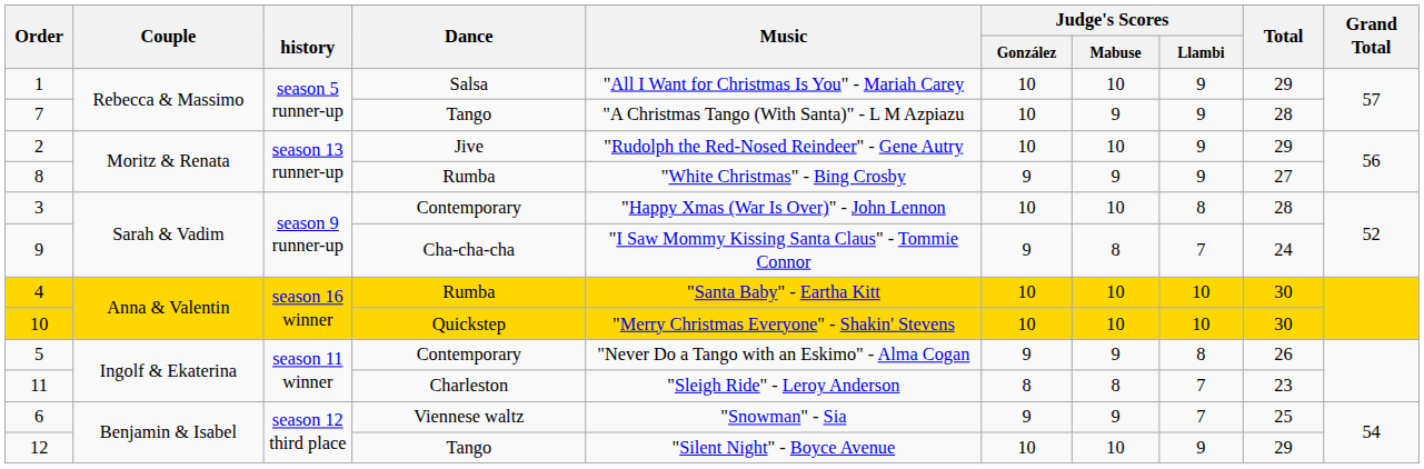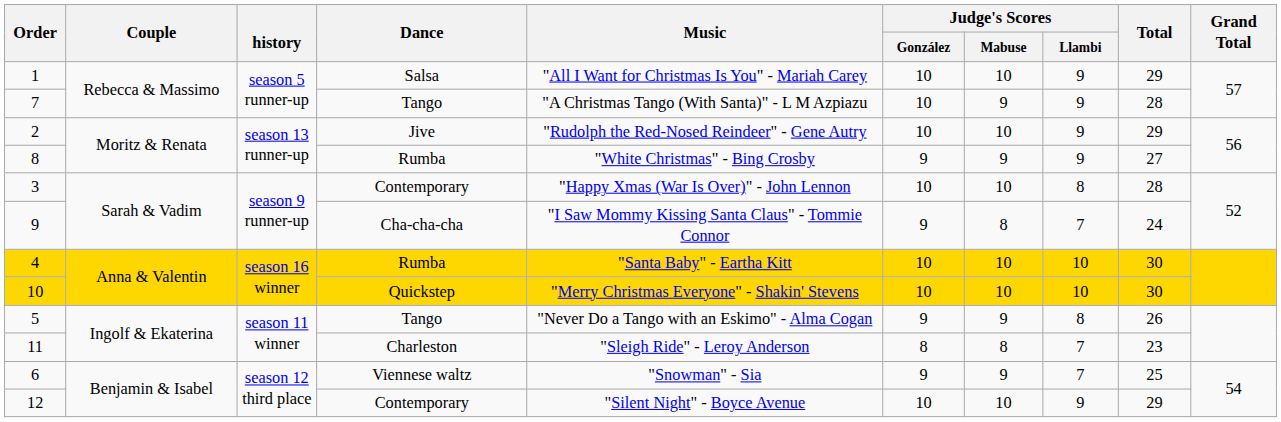 <table class="wikitable center sortable" style="text-align:center; font-size:100%; line-height:20px;">
 <tr>
 <th rowspan="2" style="width: 4em">Order</th>
 <th rowspan="2" style="width: 17em">Couple</th>
 <th rowspan="2" style="width: 6em"><br>history</th>
 <th rowspan="2" style="width: 20em">Dance</th>
 <th rowspan="2" style="width: 40em">Music</th>
 <th colspan="3">Judge's Scores</th>
 <th rowspan="2" style="width: 6em">Total</th>
 <th rowspan="2" style="width: 7em">Grand Total</th>
 </tr>
 <tr>
 <th style="width: 6em"><small>González</small></th>
 <th style="width: 6em"><small>Mabuse</small></th>
 <th style="width: 6em"><small>Llambi</small></th>
 </tr>
 <tr>
 <td>1</td>
 <td rowspan="2">Rebecca & Massimo</td>
 <td rowspan="2"><a href='#'>season 5</a> runner-up</td>
 <td>Salsa</td>
 <td>"<a href='#'>All I Want for Christmas Is You</a>" - <a href='#'>Mariah Carey</a></td>
 <td>10</td>
 <td>10</td>
 <td>9</td>
 <td>29</td>
 <td rowspan="2">57</td>
 </tr>
 <tr>
 <td>7</td>
 <td>Tango</td>
 <td>"A Christmas Tango (With Santa)" - L M Azpiazu</td>
 <td>10</td>
 <td>9</td>
 <td>9</td>
 <td>28</td>
 </tr>
 <tr>
 <td>2</td>
 <td rowspan="2">Moritz & Renata</td>
 <td rowspan="2"><a href='#'>season 13</a> runner-up</td>
 <td>Jive</td>
 <td>"<a href='#'>Rudolph the Red-Nosed Reindeer</a>" - <a href='#'>Gene Autry</a></td>
 <td>10</td>
 <td>10</td>
 <td>9</td>
 <td>29</td>
 <td rowspan="2">56</td>
 </tr>
 <tr>
 <td>8</td>
 <td>Rumba</td>
 <td>"<a href='#'>White Christmas</a>" - <a href='#'>Bing Crosby</a></td>
 <td>9</td>
 <td>9</td>
 <td>9</td>
 <td>27</td>
 </tr>
 <tr>
 <td>3</td>
 <td rowspan="2">Sarah & Vadim</td>
 <td rowspan="2"><a href='#'>season 9</a> runner-up</td>
 <td>Contemporary</td>
 <td>"<a href='#'>Happy Xmas (War Is Over)</a>" - <a href='#'>John Lennon</a></td>
 <td>10</td>
 <td>10</td>
 <td>8</td>
 <td>28</td>
 <td rowspan="2">52</td>
 </tr>
 <tr>
 <td>9</td>
 <td>Cha-cha-cha</td>
 <td>"<a href='#'>I Saw Mommy Kissing Santa Claus</a>" - <a href='#'>Tommie Connor</a></td>
 <td>9</td>
 <td>8</td>
 <td>7</td>
 <td>24</td>
 </tr>
 <tr style="background:gold;"|>
 <td>4</td>
 <td rowspan="2">Anna & Valentin</td>
 <td rowspan="2"><a href='#'>season 16</a> winner</td>
 <td>Rumba</td>
 <td>"<a href='#'>Santa Baby</a>" - <a href='#'>Eartha Kitt</a></td>
 <td>10</td>
 <td>10</td>
 <td>10</td>
 <td>30</td>
 <td rowspan="2"></td>
 </tr>
 <tr style="background:gold;"|>
 <td>10</td>
 <td>Quickstep</td>
 <td>"<a href='#'>Merry Christmas Everyone</a>" - <a href='#'>Shakin' Stevens</a></td>
 <td>10</td>
 <td>10</td>
 <td>10</td>
 <td>30</td>
 </tr>
 <tr>
 <td>5</td>
 <td rowspan="2">Ingolf & Ekaterina</td>
 <td rowspan="2"><a href='#'>season 11</a> winner</td>
-<td>Contemporary</td>
+<td>Tango</td>
 <td>"Never Do a Tango with an Eskimo" - <a href='#'>Alma Cogan</a></td>
 <td>9</td>
 <td>9</td>
 <td>8</td>
 <td>26</td>
 <td rowspan="2"></td>
 </tr>
 <tr>
 <td>11</td>
 <td>Charleston</td>
 <td>"<a href='#'>Sleigh Ride</a>" - <a href='#'>Leroy Anderson</a></td>
 <td>8</td>
 <td>8</td>
 <td>7</td>
 <td>23</td>
 </tr>
 <tr>
 <td>6</td>
 <td rowspan="2">Benjamin & Isabel</td>
 <td rowspan="2"><a href='#'>season 12</a> third place</td>
 <td>Viennese waltz</td>
 <td>"<a href='#'>Snowman</a>" - <a href='#'>Sia</a></td>
 <td>9</td>
 <td>9</td>
 <td>7</td>
 <td>25</td>
 <td rowspan="2">54</td>
 </tr>
 <tr>
 <td>12</td>
-<td>Tango</td>
+<td>Contemporary</td>
 <td>"<a href='#'>Silent Night</a>" - <a href='#'>Boyce Avenue</a></td>
 <td>10</td>
 <td>10</td>
 <td>9</td>
 <td>29</td>
 </tr>
 </table>
